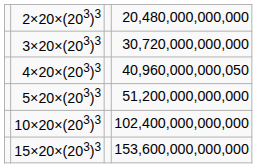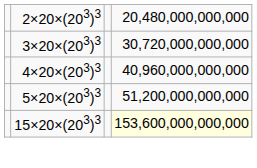 <table class=wikitable style="text-align:right;">
 <tr>
 <td align=left></td>
 <td>2×20×(20<sup>3</sup>)<sup>3</sup></td>
 <td></td>
 <td>20,480,000,000,000</td>
 </tr>
 <tr>
 <td align=left></td>
 <td>3×20×(20<sup>3</sup>)<sup>3</sup></td>
 <td></td>
 <td>30,720,000,000,000</td>
 </tr>
 <tr>
 <td align=left></td>
 <td>4×20×(20<sup>3</sup>)<sup>3</sup></td>
 <td></td>
-<td>40,960,000,000,050</td>
+<td>40,960,000,000,000</td>
 </tr>
 <tr>
 <td align=left></td>
 <td>5×20×(20<sup>3</sup>)<sup>3</sup></td>
 <td></td>
 <td>51,200,000,000,000</td>
 </tr>
 <tr>
 <td align=left></td>
-<td>10×20×(20<sup>3</sup>)<sup>3</sup></td>
-<td></td>
-<td>102,400,000,000,000</td>
-</tr>
-<tr>
-<td align=left></td>
 <td>15×20×(20<sup>3</sup>)<sup>3</sup></td>
 <td></td>
-<td>153,600,000,000,000</td>
+<td style="background: lightyellow;">153,600,000,000,000</td>
 </tr>
 </table>
